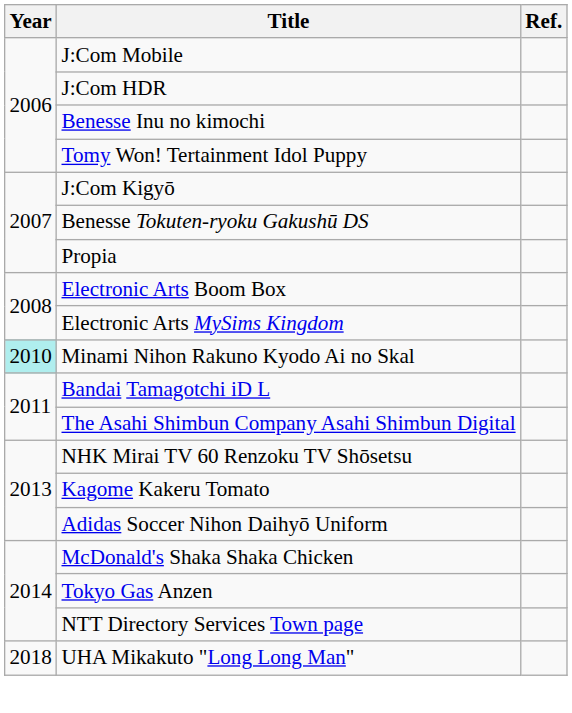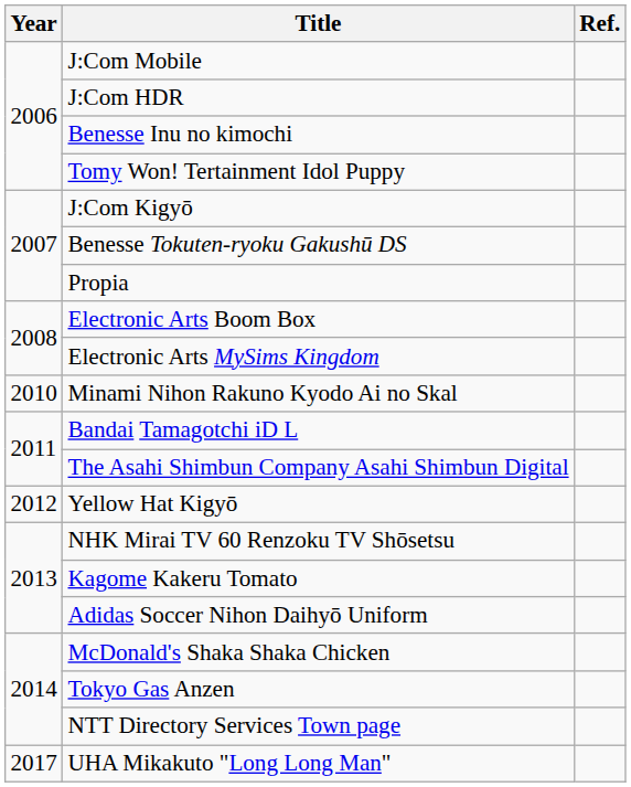 <table class="wikitable">
 <tr>
 <th>Year</th>
 <th>Title</th>
 <th>Ref.</th>
 </tr>
 <tr>
 <td rowspan="4">2006</td>
 <td>J:Com Mobile</td>
 <td></td>
 </tr>
 <tr>
 <td>J:Com HDR</td>
 <td></td>
 </tr>
 <tr>
 <td><a href='#'>Benesse</a> Inu no kimochi</td>
 <td></td>
 </tr>
 <tr>
 <td><a href='#'>Tomy</a> Won! Tertainment Idol Puppy</td>
 <td></td>
 </tr>
 <tr>
 <td rowspan="3">2007</td>
 <td>J:Com Kigyō</td>
 <td></td>
 </tr>
 <tr>
 <td>Benesse <em>Tokuten-ryoku Gakushū DS</em></td>
 <td></td>
 </tr>
 <tr>
 <td>Propia</td>
 <td></td>
 </tr>
 <tr>
 <td rowspan="2">2008</td>
 <td><a href='#'>Electronic Arts</a> Boom Box</td>
 <td></td>
 </tr>
 <tr>
 <td>Electronic Arts <em><a href='#'>MySims Kingdom</a></em></td>
 <td></td>
 </tr>
 <tr>
-<td style="background: paleturquoise;">2010</td>
+<td>2010</td>
 <td>Minami Nihon Rakuno Kyodo Ai no Skal</td>
 <td></td>
 </tr>
 <tr>
 <td rowspan="2">2011</td>
 <td><a href='#'>Bandai</a> <a href='#'>Tamagotchi iD L</a></td>
 <td></td>
 </tr>
 <tr>
 <td><a href='#'>The Asahi Shimbun Company Asahi Shimbun Digital</a></td>
+<td></td>
+</tr>
+<tr>
+<td>2012</td>
+<td>Yellow Hat Kigyō</td>
 <td></td>
 </tr>
 <tr>
 <td rowspan="3">2013</td>
 <td>NHK Mirai TV 60 Renzoku TV Shōsetsu</td>
 <td></td>
 </tr>
 <tr>
 <td><a href='#'>Kagome</a> Kakeru Tomato</td>
 <td></td>
 </tr>
 <tr>
 <td><a href='#'>Adidas</a> Soccer Nihon Daihyō Uniform</td>
 <td></td>
 </tr>
 <tr>
 <td rowspan="3">2014</td>
 <td><a href='#'>McDonald's</a> Shaka Shaka Chicken</td>
 <td></td>
 </tr>
 <tr>
 <td><a href='#'>Tokyo Gas</a> Anzen</td>
 <td></td>
 </tr>
 <tr>
 <td>NTT Directory Services <a href='#'>Town page</a></td>
 <td></td>
 </tr>
 <tr>
-<td>2018</td>
+<td>2017</td>
 <td>UHA Mikakuto "<a href='#'>Long Long Man</a>"</td>
 <td></td>
 </tr>
 </table>
